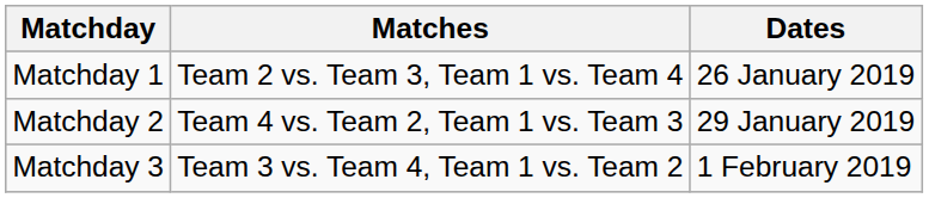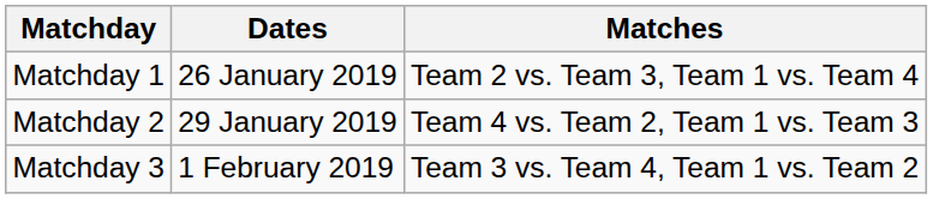 <table class="wikitable">
 <tr>
 <th>Matchday</th>
+<th>Dates</th>
 <th>Matches</th>
-<th>Dates</th>
 </tr>
 <tr>
 <td>Matchday 1</td>
+<td>26 January 2019</td>
 <td>Team 2 vs. Team 3, Team 1 vs. Team 4</td>
-<td>26 January 2019</td>
 </tr>
 <tr>
 <td>Matchday 2</td>
+<td>29 January 2019</td>
 <td>Team 4 vs. Team 2, Team 1 vs. Team 3</td>
-<td>29 January 2019</td>
 </tr>
 <tr>
 <td>Matchday 3</td>
+<td>1 February 2019</td>
 <td>Team 3 vs. Team 4, Team 1 vs. Team 2</td>
-<td>1 February 2019</td>
 </tr>
 </table>
